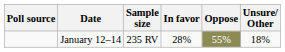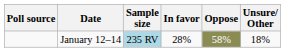 <table class="wikitable sortable collapsible" style="text-align:center;line-height:17px">
 <tr>
 <th>Poll source</th>
 <th>Date</th>
 <th>Sample<br>size</th>
 <th>In favor</th>
 <th>Oppose</th>
 <th>Unsure/<br>Other</th>
 </tr>
 <tr>
 <td></td>
 <td>January 12–14</td>
-<td>235 RV</td>
+<td style="background: lightblue;">235 RV</td>
 <td>28%</td>
-<td style="background:#8B8B54; color: white">55%</td>
+<td style="background:#8B8B54; color: white">58%</td>
 <td>18%</td>
 </tr>
 </table>
